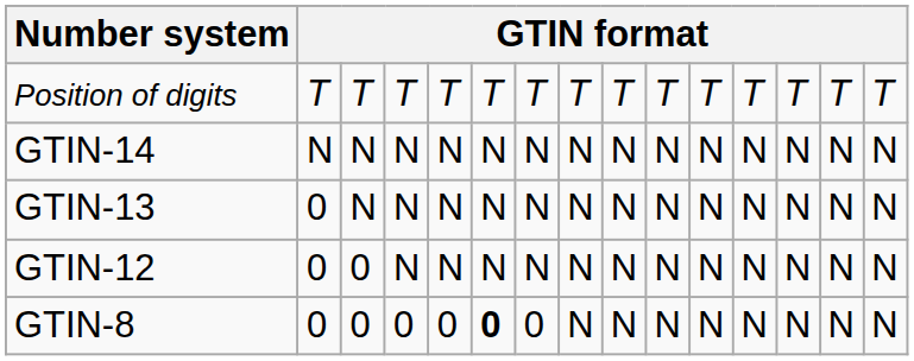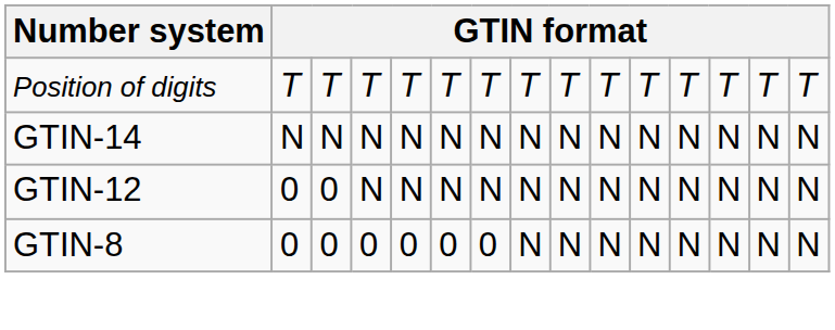 <table class="wikitable">
 <tr>
 <th>Number system</th>
 <th colspan="14">GTIN format</th>
 </tr>
 <tr>
 <td><small><em>Position of digits</em></small></td>
 <td><em>T</em></td>
 <td><em>T</em></td>
 <td><em>T</em></td>
 <td><em>T</em></td>
 <td><em>T</em></td>
 <td><em>T</em></td>
 <td><em>T</em></td>
 <td><em>T</em></td>
 <td><em>T</em></td>
 <td><em>T</em></td>
 <td><em>T</em></td>
 <td><em>T</em></td>
 <td><em>T</em></td>
 <td><em>T</em></td>
 </tr>
 <tr>
 <td>GTIN-14</td>
 <td>N</td>
 <td>N</td>
 <td>N</td>
 <td>N</td>
 <td>N</td>
 <td>N</td>
 <td>N</td>
 <td>N</td>
 <td>N</td>
 <td>N</td>
 <td>N</td>
 <td>N</td>
 <td>N</td>
 <td>N</td>
 </tr>
 <tr>
-<td>GTIN-13</td>
-<td>0</td>
-<td>N</td>
-<td>N</td>
-<td>N</td>
-<td>N</td>
-<td>N</td>
-<td>N</td>
-<td>N</td>
-<td>N</td>
-<td>N</td>
-<td>N</td>
-<td>N</td>
-<td>N</td>
-<td>N</td>
-</tr>
-<tr>
 <td>GTIN-12</td>
 <td>0</td>
 <td>0</td>
 <td>N</td>
 <td>N</td>
 <td>N</td>
 <td>N</td>
 <td>N</td>
 <td>N</td>
 <td>N</td>
 <td>N</td>
 <td>N</td>
 <td>N</td>
 <td>N</td>
 <td>N</td>
 </tr>
 <tr>
 <td>GTIN-8</td>
 <td>0</td>
 <td>0</td>
 <td>0</td>
 <td>0</td>
-<td><strong>0</strong></td>
+<td>0</td>
 <td>0</td>
 <td>N</td>
 <td>N</td>
 <td>N</td>
 <td>N</td>
 <td>N</td>
 <td>N</td>
 <td>N</td>
 <td>N</td>
 </tr>
 </table>
